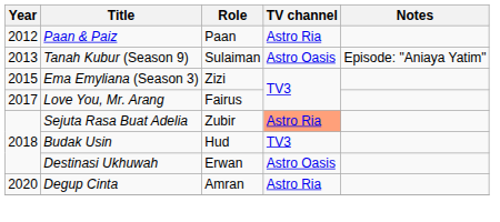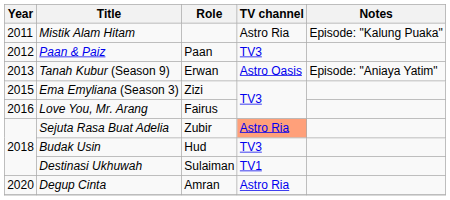 <table class="wikitable">
 <tr>
 <th>Year</th>
 <th>Title</th>
 <th>Role</th>
 <th>TV channel</th>
 <th>Notes</th>
 </tr>
 <tr>
+<td>2011</td>
+<td><em>Mistik Alam Hitam</em></td>
+<td></td>
+<td>Astro Ria</td>
+<td>Episode: "Kalung Puaka"</td>
+</tr>
+<tr>
 <td>2012</td>
 <td><em><a href='#'>Paan & Paiz</a></em></td>
 <td>Paan</td>
-<td><a href='#'>Astro Ria</a></td>
+<td><a href='#'>TV3</a></td>
 <td></td>
 </tr>
 <tr>
 <td>2013</td>
 <td><em>Tanah Kubur</em> (Season 9)</td>
-<td>Sulaiman</td>
+<td>Erwan</td>
 <td><a href='#'>Astro Oasis</a></td>
 <td>Episode: "Aniaya Yatim"</td>
 </tr>
 <tr>
 <td>2015</td>
 <td><em>Ema Emyliana</em> (Season 3)</td>
 <td>Zizi</td>
 <td rowspan="2"><a href='#'>TV3</a></td>
 <td></td>
 </tr>
 <tr>
-<td>2017</td>
+<td>2016</td>
 <td><em>Love You, Mr. Arang</em></td>
 <td>Fairus</td>
 <td></td>
 </tr>
 <tr>
 <td rowspan="3">2018</td>
 <td><em>Sejuta Rasa Buat Adelia</em></td>
 <td>Zubir</td>
 <td style="background: lightsalmon;"><a href='#'>Astro Ria</a></td>
 <td></td>
 </tr>
 <tr>
 <td><em>Budak Usin</em></td>
 <td>Hud</td>
 <td><a href='#'>TV3</a></td>
 <td></td>
 </tr>
 <tr>
 <td><em>Destinasi Ukhuwah</em></td>
-<td>Erwan</td>
-<td><a href='#'>Astro Oasis</a></td>
+<td>Sulaiman</td>
+<td><a href='#'>TV1</a></td>
 <td></td>
 </tr>
 <tr>
 <td>2020</td>
 <td><em>Degup Cinta</em></td>
 <td>Amran</td>
 <td><a href='#'>Astro Ria</a></td>
 <td></td>
 </tr>
 <tr>
 </tr>
 </table>
